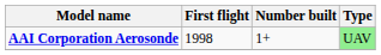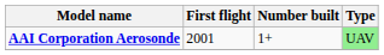 <table class="wikitable">
 <tr>
 <th>Model name</th>
 <th>First flight</th>
 <th>Number built</th>
 <th>Type</th>
 </tr>
 <tr>
 <td><strong><a href='#'>AAI Corporation Aerosonde</a></strong></td>
-<td>1998</td>
+<td>2001</td>
 <td>1+</td>
 <td style="background: lightgreen;">UAV</td>
 </tr>
 <tr>
 </tr>
 </table>
